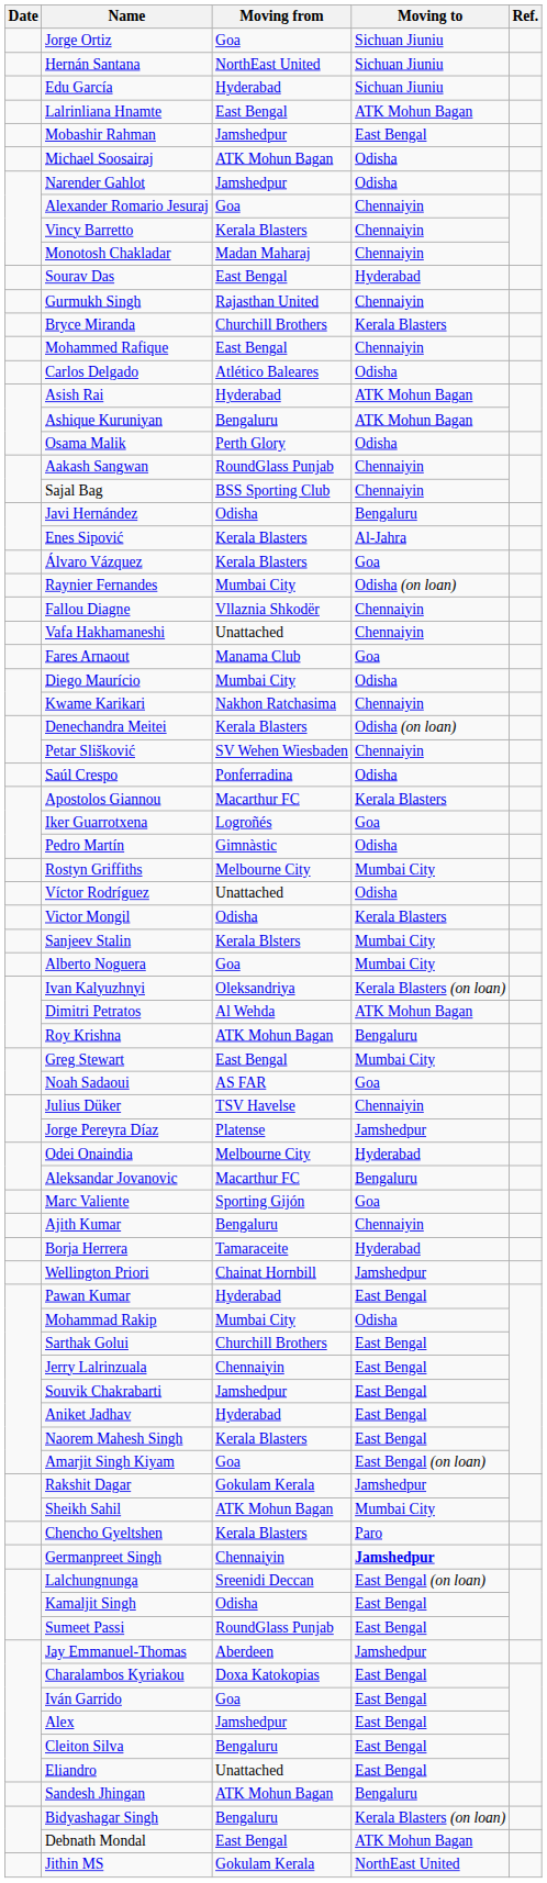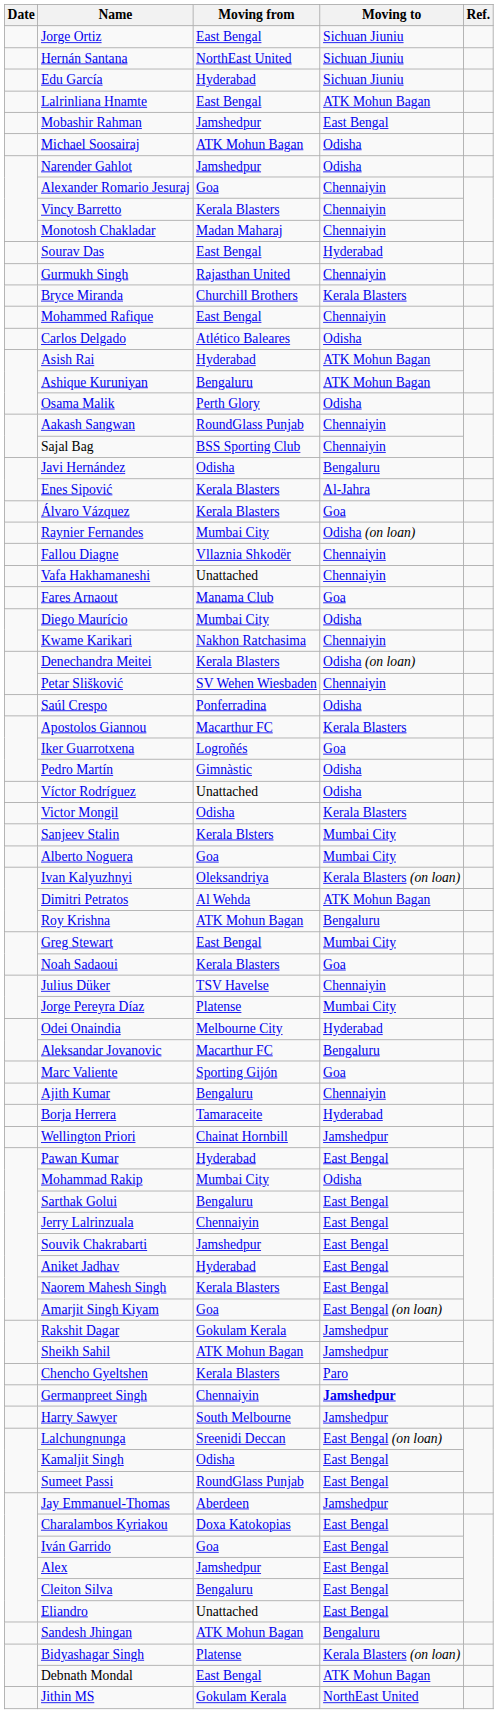 <table class="wikitable sortable">
 <tr>
 <th>Date</th>
 <th>Name</th>
 <th>Moving from</th>
 <th>Moving to</th>
 <th>Ref.</th>
 </tr>
 <tr>
 <td><strong></strong></td>
 <td> <a href='#'>Jorge Ortiz</a></td>
-<td><a href='#'>Goa</a></td>
+<td><a href='#'>East Bengal</a></td>
 <td> <a href='#'>Sichuan Jiuniu</a></td>
 <td></td>
 </tr>
 <tr>
 <td><strong></strong></td>
 <td> <a href='#'>Hernán Santana</a></td>
 <td><a href='#'>NorthEast United</a></td>
 <td> <a href='#'>Sichuan Jiuniu</a></td>
 <td></td>
 </tr>
 <tr>
 <td><strong></strong></td>
 <td> <a href='#'>Edu García</a></td>
 <td><a href='#'>Hyderabad</a></td>
 <td> <a href='#'>Sichuan Jiuniu</a></td>
 <td></td>
 </tr>
 <tr>
 <td><strong></strong></td>
 <td><a href='#'>Lalrinliana Hnamte</a></td>
 <td><a href='#'>East Bengal</a></td>
 <td><a href='#'>ATK Mohun Bagan</a></td>
 <td></td>
 </tr>
 <tr>
 <td><strong></strong></td>
 <td><a href='#'>Mobashir Rahman</a></td>
 <td><a href='#'>Jamshedpur</a></td>
 <td><a href='#'>East Bengal</a></td>
 <td></td>
 </tr>
 <tr>
 <td><strong></strong></td>
 <td><a href='#'>Michael Soosairaj</a></td>
 <td><a href='#'>ATK Mohun Bagan</a></td>
 <td><a href='#'>Odisha</a></td>
 <td></td>
 </tr>
 <tr>
 <td rowspan=4><strong></strong></td>
 <td><a href='#'>Narender Gahlot</a></td>
 <td><a href='#'>Jamshedpur</a></td>
 <td><a href='#'>Odisha</a></td>
 <td></td>
 </tr>
 <tr>
 <td><a href='#'>Alexander Romario Jesuraj</a></td>
 <td><a href='#'>Goa</a></td>
 <td><a href='#'>Chennaiyin</a></td>
 <td rowspan=3></td>
 </tr>
 <tr>
 <td><a href='#'>Vincy Barretto</a></td>
 <td><a href='#'>Kerala Blasters</a></td>
 <td><a href='#'>Chennaiyin</a></td>
 </tr>
 <tr>
 <td><a href='#'>Monotosh Chakladar</a></td>
 <td><a href='#'>Madan Maharaj</a></td>
 <td><a href='#'>Chennaiyin</a></td>
 </tr>
 <tr>
 <td><strong></strong></td>
 <td><a href='#'>Sourav Das</a></td>
 <td><a href='#'>East Bengal</a></td>
 <td><a href='#'>Hyderabad</a></td>
 <td></td>
 </tr>
 <tr>
 <td><strong></strong></td>
 <td><a href='#'>Gurmukh Singh</a></td>
 <td><a href='#'>Rajasthan United</a></td>
 <td><a href='#'>Chennaiyin</a></td>
 <td></td>
 </tr>
 <tr>
 <td><strong></strong></td>
 <td><a href='#'>Bryce Miranda</a></td>
 <td><a href='#'>Churchill Brothers</a></td>
 <td><a href='#'>Kerala Blasters</a></td>
 <td></td>
 </tr>
 <tr>
 <td><strong></strong></td>
 <td><a href='#'>Mohammed Rafique</a></td>
 <td><a href='#'>East Bengal</a></td>
 <td><a href='#'>Chennaiyin</a></td>
 <td></td>
 </tr>
 <tr>
 <td><strong></strong></td>
 <td> <a href='#'>Carlos Delgado</a></td>
 <td> <a href='#'>Atlético Baleares</a></td>
 <td><a href='#'>Odisha</a></td>
 <td></td>
 </tr>
 <tr>
 <td rowspan=3><strong></strong></td>
 <td><a href='#'>Asish Rai</a></td>
 <td><a href='#'>Hyderabad</a></td>
 <td><a href='#'>ATK Mohun Bagan</a></td>
 <td rowspan=2></td>
 </tr>
 <tr>
 <td><a href='#'>Ashique Kuruniyan</a></td>
 <td><a href='#'>Bengaluru</a></td>
 <td><a href='#'>ATK Mohun Bagan</a></td>
 </tr>
 <tr>
 <td> <a href='#'>Osama Malik</a></td>
 <td> <a href='#'>Perth Glory</a></td>
 <td><a href='#'>Odisha</a></td>
 <td></td>
 </tr>
 <tr>
 <td rowspan=2><strong></strong></td>
 <td><a href='#'>Aakash Sangwan</a></td>
 <td><a href='#'>RoundGlass Punjab</a></td>
 <td><a href='#'>Chennaiyin</a></td>
 <td rowspan=2></td>
 </tr>
 <tr>
 <td>Sajal Bag</td>
 <td><a href='#'>BSS Sporting Club</a></td>
 <td><a href='#'>Chennaiyin</a></td>
 </tr>
 <tr>
 <td rowspan=2><strong></strong></td>
 <td> <a href='#'>Javi Hernández</a></td>
 <td><a href='#'>Odisha</a></td>
 <td><a href='#'>Bengaluru</a></td>
 <td></td>
 </tr>
 <tr>
 <td> <a href='#'>Enes Sipović</a></td>
 <td><a href='#'>Kerala Blasters</a></td>
 <td> <a href='#'>Al-Jahra</a></td>
 <td></td>
 </tr>
 <tr>
 <td><strong></strong></td>
 <td> <a href='#'>Álvaro Vázquez</a></td>
 <td><a href='#'>Kerala Blasters</a></td>
 <td><a href='#'>Goa</a></td>
 <td></td>
 </tr>
 <tr>
 <td><strong></strong></td>
 <td><a href='#'>Raynier Fernandes</a></td>
 <td><a href='#'>Mumbai City</a></td>
 <td><a href='#'>Odisha</a> <em>(on loan)</em></td>
 <td></td>
 </tr>
 <tr>
 <td><strong></strong></td>
 <td> <a href='#'>Fallou Diagne</a></td>
 <td> <a href='#'>Vllaznia Shkodër</a></td>
 <td><a href='#'>Chennaiyin</a></td>
 <td></td>
 </tr>
 <tr>
 <td><strong></strong></td>
 <td> <a href='#'>Vafa Hakhamaneshi</a></td>
 <td>Unattached</td>
 <td><a href='#'>Chennaiyin</a></td>
 <td></td>
 </tr>
 <tr>
 <td><strong></strong></td>
 <td> <a href='#'>Fares Arnaout</a></td>
 <td> <a href='#'>Manama Club</a></td>
 <td><a href='#'>Goa</a></td>
 <td></td>
 </tr>
 <tr>
 <td rowspan=2><strong></strong></td>
 <td> <a href='#'>Diego Maurício</a></td>
 <td><a href='#'>Mumbai City</a></td>
 <td><a href='#'>Odisha</a></td>
 <td></td>
 </tr>
 <tr>
 <td> <a href='#'>Kwame Karikari</a></td>
 <td> <a href='#'>Nakhon Ratchasima</a></td>
 <td><a href='#'>Chennaiyin</a></td>
 <td></td>
 </tr>
 <tr>
 <td rowspan=2><strong></strong></td>
 <td><a href='#'>Denechandra Meitei</a></td>
 <td><a href='#'>Kerala Blasters</a></td>
 <td><a href='#'>Odisha</a> <em>(on loan)</em></td>
 <td></td>
 </tr>
 <tr>
 <td> <a href='#'>Petar Slišković</a></td>
 <td> <a href='#'>SV Wehen Wiesbaden</a></td>
 <td><a href='#'>Chennaiyin</a></td>
 <td></td>
 </tr>
 <tr>
 <td><strong></strong></td>
 <td> <a href='#'>Saúl Crespo</a></td>
 <td> <a href='#'>Ponferradina</a></td>
 <td><a href='#'>Odisha</a></td>
 <td></td>
 </tr>
 <tr>
 <td rowspan=3><strong></strong></td>
 <td> <a href='#'>Apostolos Giannou</a></td>
 <td> <a href='#'>Macarthur FC</a></td>
 <td><a href='#'>Kerala Blasters</a></td>
 <td></td>
 </tr>
 <tr>
 <td> <a href='#'>Iker Guarrotxena</a></td>
 <td> <a href='#'>Logroñés</a></td>
 <td><a href='#'>Goa</a></td>
 <td></td>
 </tr>
 <tr>
 <td> <a href='#'>Pedro Martín</a></td>
 <td> <a href='#'>Gimnàstic</a></td>
 <td><a href='#'>Odisha</a></td>
 <td></td>
 </tr>
 <tr>
 <td><strong></strong></td>
-<td> <a href='#'>Rostyn Griffiths</a></td>
-<td> <a href='#'>Melbourne City</a></td>
-<td><a href='#'>Mumbai City</a></td>
-<td></td>
-</tr>
-<tr>
-<td><strong></strong></td>
 <td> <a href='#'>Víctor Rodríguez</a></td>
 <td>Unattached</td>
 <td><a href='#'>Odisha</a></td>
 <td></td>
 </tr>
 <tr>
 <td><strong></strong></td>
 <td> <a href='#'>Victor Mongil</a></td>
 <td><a href='#'>Odisha</a></td>
 <td><a href='#'>Kerala Blasters</a></td>
 <td></td>
 </tr>
 <tr>
 <td><strong></strong></td>
 <td><a href='#'>Sanjeev Stalin</a></td>
 <td><a href='#'>Kerala Blsters</a></td>
 <td><a href='#'>Mumbai City</a></td>
 <td></td>
 </tr>
 <tr>
 <td><strong></strong></td>
 <td> <a href='#'>Alberto Noguera</a></td>
 <td><a href='#'>Goa</a></td>
 <td><a href='#'>Mumbai City</a></td>
 <td></td>
 </tr>
 <tr>
 <td rowspan=3><strong></strong></td>
 <td> <a href='#'>Ivan Kalyuzhnyi</a></td>
 <td> <a href='#'>Oleksandriya</a></td>
 <td><a href='#'>Kerala Blasters</a> <em>(on loan)</em></td>
 <td></td>
 </tr>
 <tr>
 <td> <a href='#'>Dimitri Petratos</a></td>
 <td> <a href='#'>Al Wehda</a></td>
 <td><a href='#'>ATK Mohun Bagan</a></td>
 <td></td>
 </tr>
 <tr>
 <td> <a href='#'>Roy Krishna</a></td>
 <td><a href='#'>ATK Mohun Bagan</a></td>
 <td><a href='#'>Bengaluru</a></td>
 <td></td>
 </tr>
 <tr>
 <td rowspan=2><strong></strong></td>
 <td> <a href='#'>Greg Stewart</a></td>
 <td><a href='#'>East Bengal</a></td>
 <td><a href='#'>Mumbai City</a></td>
 <td></td>
 </tr>
 <tr>
 <td> <a href='#'>Noah Sadaoui</a></td>
-<td> <a href='#'>AS FAR</a></td>
+<td><a href='#'>Kerala Blasters</a></td>
 <td><a href='#'>Goa</a></td>
 <td></td>
 </tr>
 <tr>
 <td rowspan=2><strong></strong></td>
 <td> <a href='#'>Julius Düker</a></td>
 <td> <a href='#'>TSV Havelse</a></td>
 <td><a href='#'>Chennaiyin</a></td>
 <td></td>
 </tr>
 <tr>
 <td> <a href='#'>Jorge Pereyra Díaz</a></td>
 <td> <a href='#'>Platense</a></td>
-<td><a href='#'>Jamshedpur</a></td>
+<td><a href='#'>Mumbai City</a></td>
 <td></td>
 </tr>
 <tr>
 <td rowspan=2><strong></strong></td>
 <td> <a href='#'>Odei Onaindia</a></td>
 <td> <a href='#'>Melbourne City</a></td>
 <td><a href='#'>Hyderabad</a></td>
 <td></td>
 </tr>
 <tr>
 <td> <a href='#'>Aleksandar Jovanovic</a></td>
 <td> <a href='#'>Macarthur FC</a></td>
 <td><a href='#'>Bengaluru</a></td>
 <td></td>
 </tr>
 <tr>
 <td><strong></strong></td>
 <td> <a href='#'>Marc Valiente</a></td>
 <td> <a href='#'>Sporting Gijón</a></td>
 <td><a href='#'>Goa</a></td>
 <td></td>
 </tr>
 <tr>
 <td><strong></strong></td>
 <td><a href='#'>Ajith Kumar</a></td>
 <td><a href='#'>Bengaluru</a></td>
 <td><a href='#'>Chennaiyin</a></td>
 <td></td>
 </tr>
 <tr>
 <td><strong></strong></td>
 <td> <a href='#'>Borja Herrera</a></td>
 <td> <a href='#'>Tamaraceite</a></td>
 <td><a href='#'>Hyderabad</a></td>
 <td></td>
 </tr>
 <tr>
 <td><strong></strong></td>
 <td> <a href='#'>Wellington Priori</a></td>
 <td> <a href='#'>Chainat Hornbill</a></td>
 <td><a href='#'>Jamshedpur</a></td>
 <td></td>
 </tr>
 <tr>
 <td rowspan=8><strong></strong></td>
 <td><a href='#'>Pawan Kumar</a></td>
 <td><a href='#'>Hyderabad</a></td>
 <td><a href='#'>East Bengal</a></td>
 <td rowspan=8></td>
 </tr>
 <tr>
 <td><a href='#'>Mohammad Rakip</a></td>
 <td><a href='#'>Mumbai City</a></td>
 <td><a href='#'>Odisha</a></td>
 </tr>
 <tr>
 <td><a href='#'>Sarthak Golui</a></td>
-<td><a href='#'>Churchill Brothers</a></td>
+<td><a href='#'>Bengaluru</a></td>
 <td><a href='#'>East Bengal</a></td>
 </tr>
 <tr>
 <td><a href='#'>Jerry Lalrinzuala</a></td>
 <td><a href='#'>Chennaiyin</a></td>
 <td><a href='#'>East Bengal</a></td>
 </tr>
 <tr>
 <td><a href='#'>Souvik Chakrabarti</a></td>
 <td><a href='#'>Jamshedpur</a></td>
 <td><a href='#'>East Bengal</a></td>
 </tr>
 <tr>
 <td><a href='#'>Aniket Jadhav</a></td>
 <td><a href='#'>Hyderabad</a></td>
 <td><a href='#'>East Bengal</a></td>
 </tr>
 <tr>
 <td><a href='#'>Naorem Mahesh Singh</a></td>
 <td><a href='#'>Kerala Blasters</a></td>
 <td><a href='#'>East Bengal</a></td>
 </tr>
 <tr>
 <td><a href='#'>Amarjit Singh Kiyam</a></td>
 <td><a href='#'>Goa</a></td>
 <td><a href='#'>East Bengal</a> <em>(on loan)</em></td>
 </tr>
 <tr>
 <td rowspan=2><strong></strong></td>
 <td><a href='#'>Rakshit Dagar</a></td>
 <td><a href='#'>Gokulam Kerala</a></td>
 <td><a href='#'>Jamshedpur</a></td>
 <td rowspan=2></td>
 </tr>
 <tr>
 <td><a href='#'>Sheikh Sahil</a></td>
 <td><a href='#'>ATK Mohun Bagan</a></td>
-<td><a href='#'>Mumbai City</a></td>
+<td><a href='#'>Jamshedpur</a></td>
 </tr>
 <tr>
 <td><strong></strong></td>
 <td> <a href='#'>Chencho Gyeltshen</a></td>
 <td><a href='#'>Kerala Blasters</a></td>
 <td> <a href='#'>Paro</a></td>
 <td></td>
 </tr>
 <tr>
 <td><strong></strong></td>
 <td><a href='#'>Germanpreet Singh</a></td>
 <td><a href='#'>Chennaiyin</a></td>
 <td><strong><a href='#'>Jamshedpur</a></strong></td>
+<td></td>
+</tr>
+<tr>
+<td><strong></strong></td>
+<td> <a href='#'>Harry Sawyer</a></td>
+<td> <a href='#'>South Melbourne</a></td>
+<td><a href='#'>Jamshedpur</a></td>
 <td></td>
 </tr>
 <tr>
 <td rowspan=3><strong></strong></td>
 <td><a href='#'>Lalchungnunga</a></td>
 <td><a href='#'>Sreenidi Deccan</a></td>
 <td><a href='#'>East Bengal</a> <em>(on loan)</em></td>
 <td rowspan=3></td>
 </tr>
 <tr>
 <td><a href='#'>Kamaljit Singh</a></td>
 <td><a href='#'>Odisha</a></td>
 <td><a href='#'>East Bengal</a></td>
 </tr>
 <tr>
 <td><a href='#'>Sumeet Passi</a></td>
 <td><a href='#'>RoundGlass Punjab</a></td>
 <td><a href='#'>East Bengal</a></td>
 </tr>
 <tr>
 <td rowspan=6><strong></strong></td>
 <td> <a href='#'>Jay Emmanuel-Thomas</a></td>
 <td> <a href='#'>Aberdeen</a></td>
 <td><a href='#'>Jamshedpur</a></td>
 <td></td>
 </tr>
 <tr>
 <td> <a href='#'>Charalambos Kyriakou</a></td>
 <td> <a href='#'>Doxa Katokopias</a></td>
 <td><a href='#'>East Bengal</a></td>
 <td rowspan=5></td>
 </tr>
 <tr>
 <td> <a href='#'>Iván Garrido</a></td>
 <td><a href='#'>Goa</a></td>
 <td><a href='#'>East Bengal</a></td>
 </tr>
 <tr>
 <td> <a href='#'>Alex</a></td>
 <td><a href='#'>Jamshedpur</a></td>
 <td><a href='#'>East Bengal</a></td>
 </tr>
 <tr>
 <td> <a href='#'>Cleiton Silva</a></td>
 <td><a href='#'>Bengaluru</a></td>
 <td><a href='#'>East Bengal</a></td>
 </tr>
 <tr>
 <td> <a href='#'>Eliandro</a></td>
 <td>Unattached</td>
 <td><a href='#'>East Bengal</a></td>
 </tr>
 <tr>
 <td><strong></strong></td>
 <td><a href='#'>Sandesh Jhingan</a></td>
 <td><a href='#'>ATK Mohun Bagan</a></td>
 <td><a href='#'>Bengaluru</a></td>
 <td></td>
 </tr>
 <tr>
 <td rowspan=2><strong></strong></td>
 <td><a href='#'>Bidyashagar Singh</a></td>
-<td><a href='#'>Bengaluru</a></td>
+<td> <a href='#'>Platense</a></td>
 <td><a href='#'>Kerala Blasters</a> <em>(on loan)</em></td>
 <td></td>
 </tr>
 <tr>
 <td>Debnath Mondal</td>
 <td><a href='#'>East Bengal</a></td>
 <td><a href='#'>ATK Mohun Bagan</a></td>
 <td></td>
 </tr>
 <tr>
 <td><strong></strong></td>
 <td><a href='#'>Jithin MS</a></td>
 <td><a href='#'>Gokulam Kerala</a></td>
 <td><a href='#'>NorthEast United</a></td>
 <td></td>
 </tr>
 </table>
